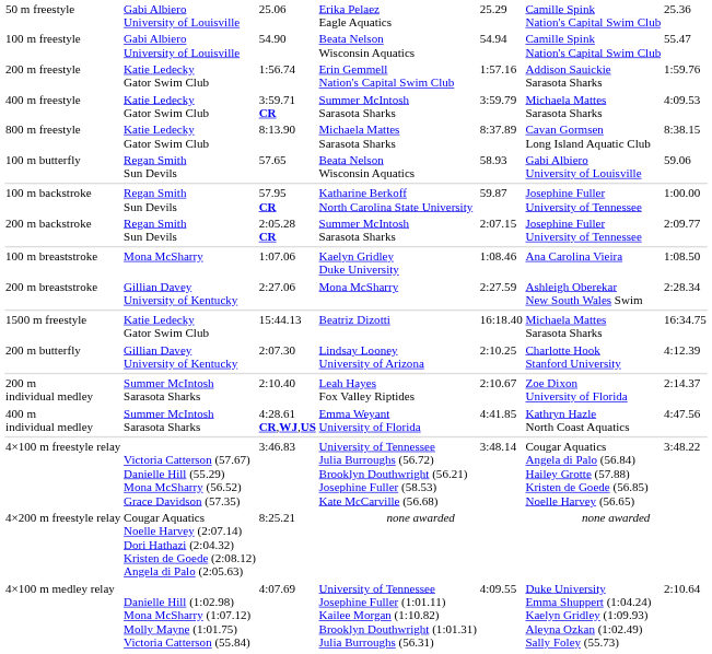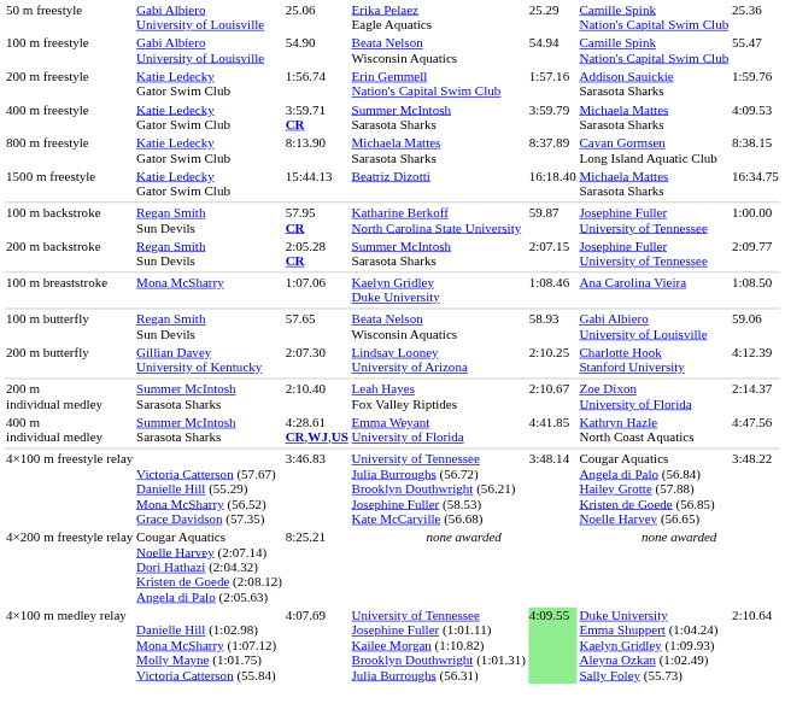 <table>
 <tr valign="top">
 <td>50 m freestyle</td>
 <td><a href='#'>Gabi Albiero</a><br><a href='#'>University of Louisville</a></td>
 <td>25.06</td>
 <td><a href='#'>Erika Pelaez</a><br>Eagle Aquatics</td>
 <td>25.29</td>
 <td><a href='#'>Camille Spink</a><br><a href='#'>Nation's Capital Swim Club</a></td>
 <td>25.36</td>
 </tr>
 <tr valign="top">
 <td>100 m freestyle</td>
 <td><a href='#'>Gabi Albiero</a><br><a href='#'>University of Louisville</a></td>
 <td>54.90</td>
 <td><a href='#'>Beata Nelson</a><br>Wisconsin Aquatics</td>
 <td>54.94</td>
 <td><a href='#'>Camille Spink</a><br><a href='#'>Nation's Capital Swim Club</a></td>
 <td>55.47</td>
 </tr>
 <tr valign="top">
 <td>200 m freestyle</td>
 <td><a href='#'>Katie Ledecky</a><br>Gator Swim Club</td>
 <td>1:56.74</td>
 <td><a href='#'>Erin Gemmell</a><br><a href='#'>Nation's Capital Swim Club</a></td>
 <td>1:57.16</td>
 <td><a href='#'>Addison Sauickie</a><br>Sarasota Sharks</td>
 <td>1:59.76</td>
 </tr>
 <tr valign="top">
 <td>400 m freestyle</td>
 <td><a href='#'>Katie Ledecky</a><br>Gator Swim Club</td>
 <td>3:59.71<br><strong><a href='#'>CR</a></strong></td>
 <td><a href='#'>Summer McIntosh</a><br>Sarasota Sharks</td>
 <td>3:59.79</td>
 <td><a href='#'>Michaela Mattes</a><br>Sarasota Sharks</td>
 <td>4:09.53</td>
 </tr>
 <tr valign="top">
 <td>800 m freestyle</td>
 <td><a href='#'>Katie Ledecky</a><br>Gator Swim Club</td>
 <td>8:13.90</td>
 <td><a href='#'>Michaela Mattes</a><br>Sarasota Sharks</td>
 <td>8:37.89</td>
 <td><a href='#'>Cavan Gormsen</a><br>Long Island Aquatic Club</td>
 <td>8:38.15</td>
 </tr>
 <tr valign="top">
-<td>100 m butterfly</td>
-<td><a href='#'>Regan Smith</a><br>Sun Devils</td>
-<td>57.65</td>
-<td><a href='#'>Beata Nelson</a><br>Wisconsin Aquatics</td>
-<td>58.93</td>
-<td><a href='#'>Gabi Albiero</a><br><a href='#'>University of Louisville</a></td>
-<td>59.06</td>
+<td>1500 m freestyle</td>
+<td><a href='#'>Katie Ledecky</a><br>Gator Swim Club</td>
+<td>15:44.13</td>
+<td><a href='#'>Beatriz Dizotti</a><br></td>
+<td>16:18.40</td>
+<td><a href='#'>Michaela Mattes</a><br>Sarasota Sharks</td>
+<td>16:34.75</td>
 </tr>
 <tr bgcolor=#DDDDDD>
 <td colspan=7></td>
 </tr>
 <tr valign="top">
 <td>100 m backstroke</td>
 <td><a href='#'>Regan Smith</a><br>Sun Devils</td>
 <td>57.95<br><strong><a href='#'>CR</a></strong></td>
 <td><a href='#'>Katharine Berkoff</a><br><a href='#'>North Carolina State University</a></td>
 <td>59.87</td>
 <td><a href='#'>Josephine Fuller</a><br><a href='#'>University of Tennessee</a></td>
 <td>1:00.00</td>
 </tr>
 <tr valign="top">
 <td>200 m backstroke</td>
 <td><a href='#'>Regan Smith</a><br>Sun Devils</td>
 <td>2:05.28<br><strong><a href='#'>CR</a></strong></td>
 <td><a href='#'>Summer McIntosh</a><br>Sarasota Sharks</td>
 <td>2:07.15</td>
 <td><a href='#'>Josephine Fuller</a><br><a href='#'>University of Tennessee</a></td>
 <td>2:09.77</td>
 </tr>
 <tr bgcolor=#DDDDDD>
 <td colspan=7></td>
 </tr>
 <tr valign="top">
 <td>100 m breaststroke</td>
 <td><a href='#'>Mona McSharry</a><br></td>
 <td>1:07.06</td>
 <td><a href='#'>Kaelyn Gridley</a><br><a href='#'>Duke University</a></td>
 <td>1:08.46</td>
 <td><a href='#'>Ana Carolina Vieira</a><br></td>
 <td>1:08.50</td>
 </tr>
-<tr valign="top">
-<td>200 m breaststroke</td>
-<td><a href='#'>Gillian Davey</a><br><a href='#'>University of Kentucky</a></td>
-<td>2:27.06</td>
-<td><a href='#'>Mona McSharry</a><br></td>
-<td>2:27.59</td>
-<td><a href='#'>Ashleigh Oberekar</a><br><a href='#'>New South Wales</a> Swim</td>
-<td>2:28.34</td>
-</tr>
 <tr bgcolor=#DDDDDD>
 <td colspan=7></td>
 </tr>
 <tr valign="top">
-<td>1500 m freestyle</td>
-<td><a href='#'>Katie Ledecky</a><br>Gator Swim Club</td>
-<td>15:44.13</td>
-<td><a href='#'>Beatriz Dizotti</a><br></td>
-<td>16:18.40</td>
-<td><a href='#'>Michaela Mattes</a><br>Sarasota Sharks</td>
-<td>16:34.75</td>
+<td>100 m butterfly</td>
+<td><a href='#'>Regan Smith</a><br>Sun Devils</td>
+<td>57.65</td>
+<td><a href='#'>Beata Nelson</a><br>Wisconsin Aquatics</td>
+<td>58.93</td>
+<td><a href='#'>Gabi Albiero</a><br><a href='#'>University of Louisville</a></td>
+<td>59.06</td>
 </tr>
 <tr valign="top">
 <td>200 m butterfly</td>
 <td><a href='#'>Gillian Davey</a><br><a href='#'>University of Kentucky</a></td>
 <td>2:07.30</td>
 <td><a href='#'>Lindsay Looney</a><br><a href='#'>University of Arizona</a></td>
 <td>2:10.25</td>
 <td><a href='#'>Charlotte Hook</a><br><a href='#'>Stanford University</a></td>
 <td>4:12.39</td>
 </tr>
 <tr bgcolor=#DDDDDD>
 <td colspan=7></td>
 </tr>
 <tr valign="top">
 <td>200 m<br>individual medley</td>
 <td><a href='#'>Summer McIntosh</a><br>Sarasota Sharks</td>
 <td>2:10.40</td>
 <td><a href='#'>Leah Hayes</a><br>Fox Valley Riptides</td>
 <td>2:10.67</td>
 <td><a href='#'>Zoe Dixon</a><br><a href='#'>University of Florida</a></td>
 <td>2:14.37</td>
 </tr>
 <tr valign="top">
 <td>400 m<br>individual medley</td>
 <td><a href='#'>Summer McIntosh</a><br>Sarasota Sharks</td>
 <td>4:28.61<br><strong><a href='#'>CR</a></strong>,<strong><a href='#'>WJ</a></strong>,<strong><a href='#'>US</a></strong></td>
 <td><a href='#'>Emma Weyant</a><br><a href='#'>University of Florida</a></td>
 <td>4:41.85</td>
 <td><a href='#'>Kathryn Hazle</a><br>North Coast Aquatics</td>
 <td>4:47.56</td>
 </tr>
 <tr bgcolor=#DDDDDD>
 <td colspan=7></td>
 </tr>
 <tr valign="top">
 <td>4×100 m freestyle relay</td>
 <td><br><a href='#'>Victoria Catterson</a> (57.67)<br><a href='#'>Danielle Hill</a> (55.29)<br><a href='#'>Mona McSharry</a> (56.52)<br><a href='#'>Grace Davidson</a> (57.35)</td>
 <td>3:46.83</td>
 <td><a href='#'>University of Tennessee</a><br><a href='#'>Julia Burroughs</a> (56.72)<br><a href='#'>Brooklyn Douthwright</a> (56.21)<br><a href='#'>Josephine Fuller</a> (58.53)<br><a href='#'>Kate McCarville</a> (56.68)</td>
 <td>3:48.14</td>
 <td>Cougar Aquatics<br><a href='#'>Angela di Palo</a> (56.84)<br><a href='#'>Hailey Grotte</a> (57.88)<br><a href='#'>Kristen de Goede</a> (56.85)<br><a href='#'>Noelle Harvey</a> (56.65)</td>
 <td>3:48.22</td>
 </tr>
 <tr valign="top">
 <td>4×200 m freestyle relay</td>
 <td>Cougar Aquatics<br><a href='#'>Noelle Harvey</a> (2:07.14)<br><a href='#'>Dori Hathazi</a> (2:04.32)<br><a href='#'>Kristen de Goede</a> (2:08.12)<br><a href='#'>Angela di Palo</a> (2:05.63)</td>
 <td>8:25.21</td>
 <td colspan="2" align=center><em>none awarded</em></td>
 <td colspan="2" align=center><em>none awarded</em></td>
 </tr>
 <tr valign="top">
 <td>4×100 m medley relay</td>
 <td><br><a href='#'>Danielle Hill</a> (1:02.98)<br><a href='#'>Mona McSharry</a> (1:07.12)<br><a href='#'>Molly Mayne</a> (1:01.75)<br><a href='#'>Victoria Catterson</a> (55.84)</td>
 <td>4:07.69</td>
 <td><a href='#'>University of Tennessee</a><br><a href='#'>Josephine Fuller</a> (1:01.11)<br><a href='#'>Kailee Morgan</a> (1:10.82)<br><a href='#'>Brooklyn Douthwright</a> (1:01.31)<br><a href='#'>Julia Burroughs</a> (56.31)</td>
-<td>4:09.55</td>
+<td style="background: lightgreen;">4:09.55</td>
 <td><a href='#'>Duke University</a><br><a href='#'>Emma Shuppert</a> (1:04.24)<br><a href='#'>Kaelyn Gridley</a> (1:09.93)<br><a href='#'>Aleyna Ozkan</a> (1:02.49)<br><a href='#'>Sally Foley</a> (55.73)</td>
 <td>2:10.64</td>
 </tr>
 </table>
